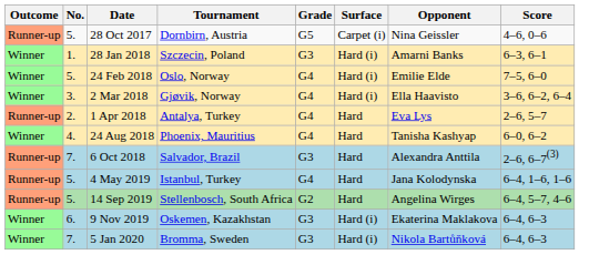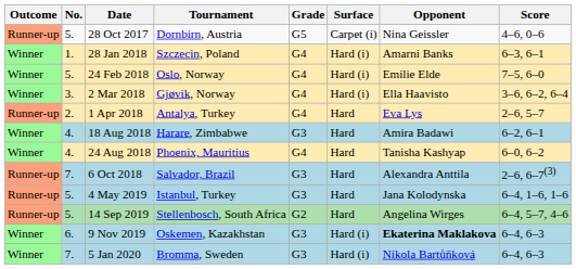 <table class="sortable wikitable" style=font-size:97%>
 <tr>
 <th>Outcome</th>
 <th>No.</th>
 <th>Date</th>
 <th>Tournament</th>
 <th>Grade</th>
 <th>Surface</th>
 <th>Opponent</th>
 <th class="unsortable">Score</th>
 </tr>
 <tr>
 <td style="background:#ffa07a;">Runner-up</td>
 <td>5.</td>
 <td>28 Oct 2017</td>
 <td><a href='#'>Dornbirn</a>, Austria</td>
 <td>G5</td>
 <td>Carpet (i)</td>
 <td> Nina Geissler</td>
 <td>4–6, 0–6</td>
 </tr>
 <tr bgcolor=#ffecb2>
 <td bgcolor="98FB98">Winner</td>
 <td>1.</td>
 <td>28 Jan 2018</td>
 <td><a href='#'>Szczecin</a>, Poland</td>
-<td>G3</td>
+<td>G4</td>
 <td>Hard (i)</td>
 <td> Amarni Banks</td>
 <td>6–3, 6–1</td>
 </tr>
 <tr bgcolor=#ffecb2>
 <td bgcolor="98FB98">Winner</td>
 <td>5.</td>
 <td>24 Feb 2018</td>
 <td><a href='#'>Oslo</a>, Norway</td>
 <td>G4</td>
 <td>Hard (i)</td>
 <td> Emilie Elde</td>
 <td>7–5, 6–0</td>
 </tr>
 <tr bgcolor=#ffecb2>
 <td bgcolor="98FB98">Winner</td>
 <td>3.</td>
 <td>2 Mar 2018</td>
 <td><a href='#'>Gjøvik</a>, Norway</td>
 <td>G4</td>
 <td>Hard (i)</td>
 <td> Ella Haavisto</td>
 <td>3–6, 6–2, 6–4</td>
 </tr>
 <tr bgcolor=#ffecb2>
 <td style="background:#ffa07a;">Runner-up</td>
 <td>2.</td>
 <td>1 Apr 2018</td>
 <td><a href='#'>Antalya</a>, Turkey</td>
 <td>G4</td>
 <td>Hard</td>
 <td> <a href='#'>Eva Lys</a></td>
 <td>2–6, 5–7</td>
 </tr>
+<tr bgcolor="lightblue">
+<td bgcolor="98FB98">Winner</td>
+<td>4.</td>
+<td>18 Aug 2018</td>
+<td><a href='#'>Harare</a>, Zimbabwe</td>
+<td>G3</td>
+<td>Hard</td>
+<td> Amira Badawi</td>
+<td>6–2, 6–1</td>
+</tr>
 <tr bgcolor=#ffecb2>
 <td bgcolor="98FB98">Winner</td>
 <td>4.</td>
 <td>24 Aug 2018</td>
 <td><a href='#'>Phoenix, Mauritius</a></td>
 <td>G4</td>
 <td>Hard</td>
 <td> Tanisha Kashyap</td>
 <td>6–0, 6–2</td>
 </tr>
 <tr bgcolor="lightblue">
 <td style="background:#ffa07a;">Runner-up</td>
 <td>7.</td>
 <td>6 Oct 2018</td>
 <td><a href='#'>Salvador, Brazil</a></td>
 <td>G3</td>
 <td>Hard</td>
 <td> Alexandra Anttila</td>
 <td>2–6, 6–7<sup>(3)</sup></td>
 </tr>
 <tr bgcolor="lightblue">
 <td style="background:#ffa07a;">Runner-up</td>
 <td>5.</td>
 <td>4 May 2019</td>
 <td><a href='#'>Istanbul</a>, Turkey</td>
-<td>G4</td>
+<td>G3</td>
 <td>Hard</td>
 <td> Jana Kolodynska</td>
 <td>6–4, 1–6, 1–6</td>
 </tr>
 <tr bgcolor="#ADDFAD">
 <td style="background:#ffa07a;">Runner-up</td>
 <td>5.</td>
 <td>14 Sep 2019</td>
 <td><a href='#'>Stellenbosch</a>, South Africa</td>
 <td>G2</td>
 <td>Hard</td>
 <td> Angelina Wirges</td>
 <td>6–4, 5–7, 4–6</td>
 </tr>
 <tr bgcolor="lightblue">
 <td bgcolor="98FB98">Winner</td>
 <td>6.</td>
 <td>9 Nov 2019</td>
 <td><a href='#'>Oskemen</a>, Kazakhstan</td>
 <td>G3</td>
 <td>Hard (i)</td>
-<td> Ekaterina Maklakova</td>
+<td><strong> Ekaterina Maklakova</strong></td>
 <td>6–4, 6–3</td>
 </tr>
 <tr bgcolor="lightblue">
 <td bgcolor="98FB98">Winner</td>
 <td>7.</td>
 <td>5 Jan 2020</td>
 <td><a href='#'>Bromma</a>, Sweden</td>
 <td>G3</td>
 <td>Hard (i)</td>
 <td> <a href='#'>Nikola Bartůňková</a></td>
 <td>6–4, 6–3</td>
 </tr>
 </table>
